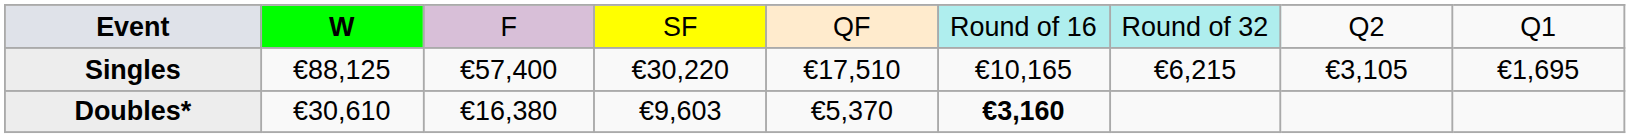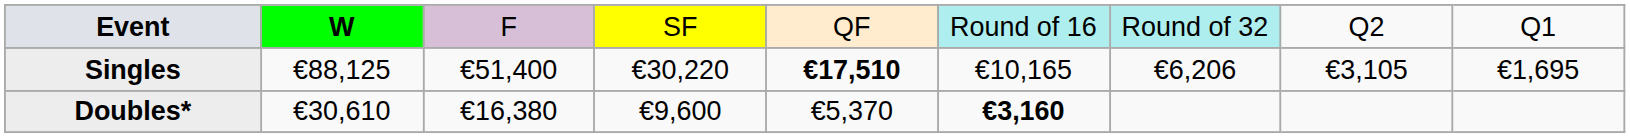 <table class=wikitable style=font-size:90%;text-align:center>
 <tr>
 <td style="width:130px; background:#dfe2e9;"><strong>Event</strong></td>
 <td style="width:80px; background:lime;"><strong>W</strong></td>
 <td style="width:85px; background:thistle;">F</td>
 <td style="width:85px; background:#ff0;">SF</td>
 <td style="width:85px; background:#ffebcd;">QF</td>
 <td style="width:85px; background:#afeeee;">Round of 16</td>
 <td style="width:85px; background:#afeeee;">Round of 32</td>
 <td width=85>Q2</td>
 <td width=85>Q1</td>
 </tr>
 <tr>
 <td style="background:#ededed;"><strong>Singles</strong></td>
 <td>€88,125</td>
-<td>€57,400</td>
+<td>€51,400</td>
 <td>€30,220</td>
-<td>€17,510</td>
+<td><strong>€17,510</strong></td>
 <td>€10,165</td>
-<td>€6,215</td>
+<td>€6,206</td>
 <td>€3,105</td>
 <td>€1,695</td>
 </tr>
 <tr>
 <td style="background:#ededed;"><strong>Doubles*</strong></td>
 <td>€30,610</td>
 <td>€16,380</td>
-<td>€9,603</td>
+<td>€9,600</td>
 <td>€5,370</td>
 <td><strong>€3,160</strong></td>
 <td></td>
 <td></td>
 <td></td>
 </tr>
 </table>
